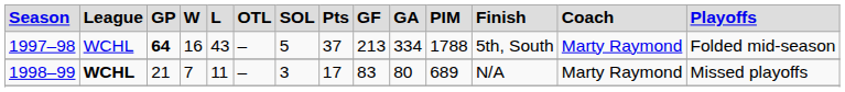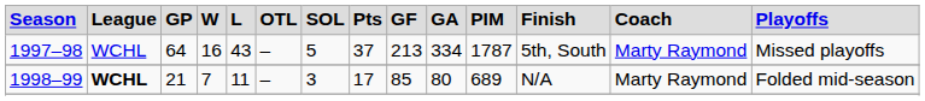 <table class="wikitable">
 <tr style="font-weight:bold; background-color:#dddddd;" |>
 <td><a href='#'>Season</a></td>
 <td>League</td>
 <td>GP</td>
 <td>W</td>
 <td>L</td>
 <td>OTL</td>
 <td>SOL</td>
 <td>Pts</td>
 <td>GF</td>
 <td>GA</td>
 <td>PIM</td>
 <td>Finish</td>
 <td>Coach</td>
 <td><a href='#'>Playoffs</a></td>
 </tr>
 <tr>
 <td><a href='#'>1997–98</a></td>
 <td><a href='#'>WCHL</a></td>
-<td><strong>64</strong></td>
+<td>64</td>
 <td>16</td>
 <td>43</td>
 <td>–</td>
 <td>5</td>
 <td>37</td>
 <td>213</td>
 <td>334</td>
-<td>1788</td>
+<td>1787</td>
 <td>5th, South</td>
 <td><a href='#'>Marty Raymond</a></td>
-<td>Folded mid-season</td>
+<td>Missed playoffs</td>
 </tr>
 <tr bgcolor="#eeeeee">
 </tr>
 <tr>
 <td><a href='#'>1998–99</a></td>
 <td><strong>WCHL</strong></td>
 <td>21</td>
 <td>7</td>
 <td>11</td>
 <td>–</td>
 <td>3</td>
 <td>17</td>
-<td>83</td>
+<td>85</td>
 <td>80</td>
 <td>689</td>
 <td>N/A</td>
 <td>Marty Raymond</td>
-<td>Missed playoffs</td>
+<td>Folded mid-season</td>
 </tr>
 <tr bgcolor="#eeeeee">
 </tr>
 <tr>
 </tr>
 </table>
